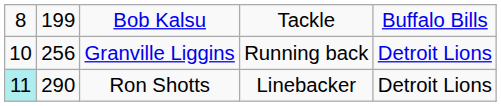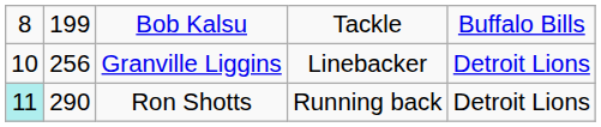 <table class="wikitable" style="text-align:center">
 <tr>
 <td>8</td>
 <td>199</td>
 <td><a href='#'>Bob Kalsu</a></td>
 <td>Tackle</td>
 <td><a href='#'>Buffalo Bills</a></td>
 </tr>
 <tr>
 <td>10</td>
 <td>256</td>
 <td><a href='#'>Granville Liggins</a></td>
-<td>Running back</td>
+<td>Linebacker</td>
 <td><a href='#'>Detroit Lions</a></td>
 </tr>
 <tr>
 <td style="background: paleturquoise;">11</td>
 <td>290</td>
 <td>Ron Shotts</td>
-<td>Linebacker</td>
+<td>Running back</td>
 <td>Detroit Lions</td>
 </tr>
 </table>
